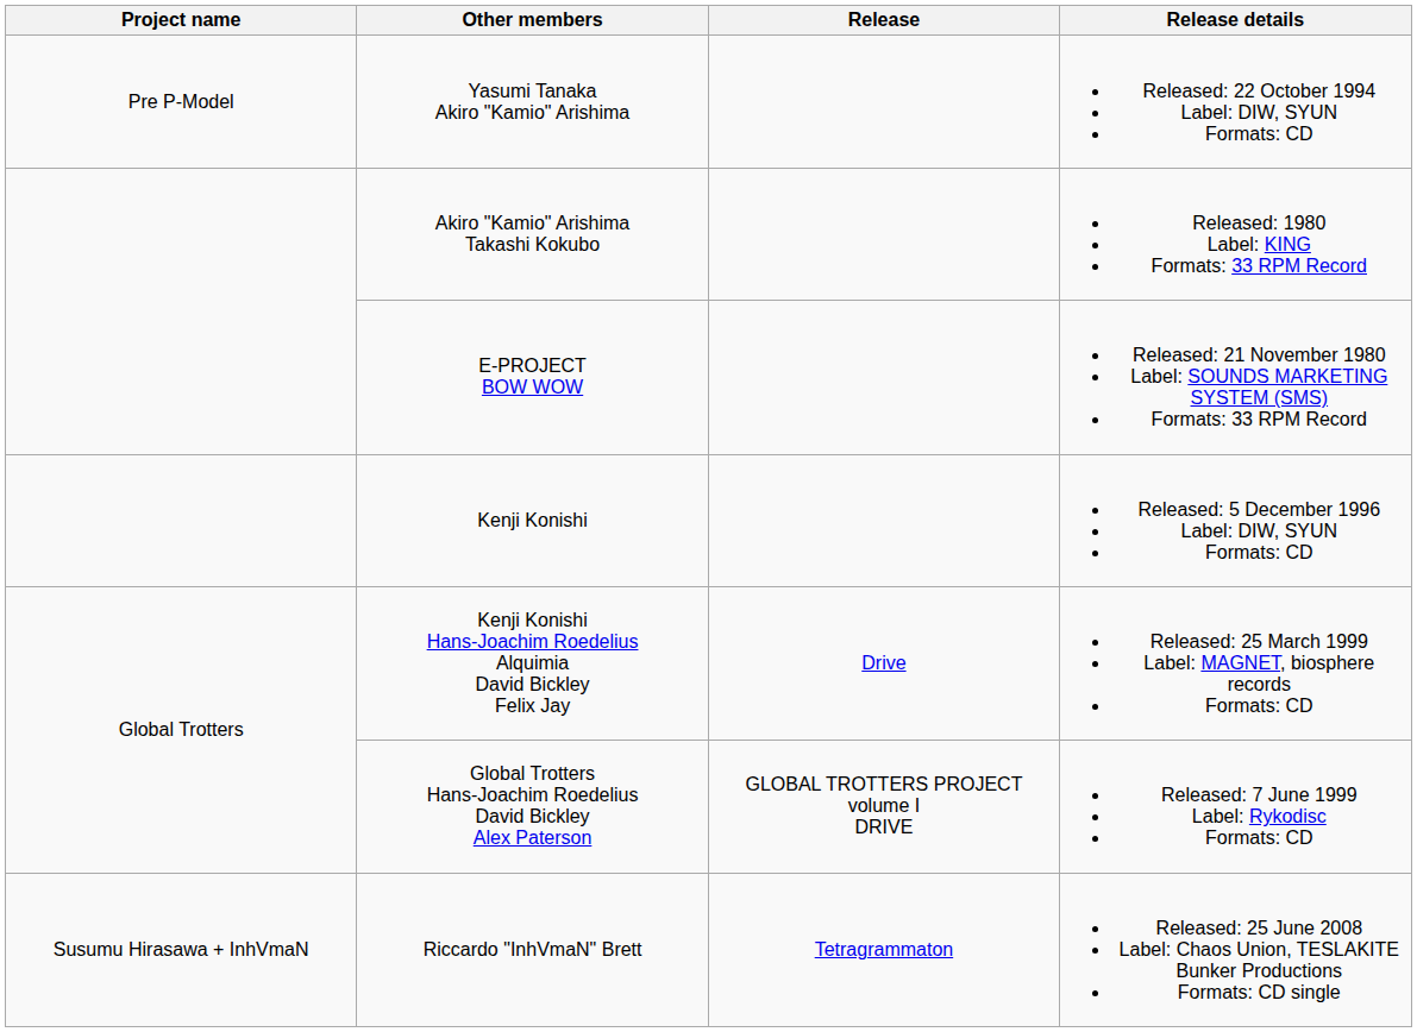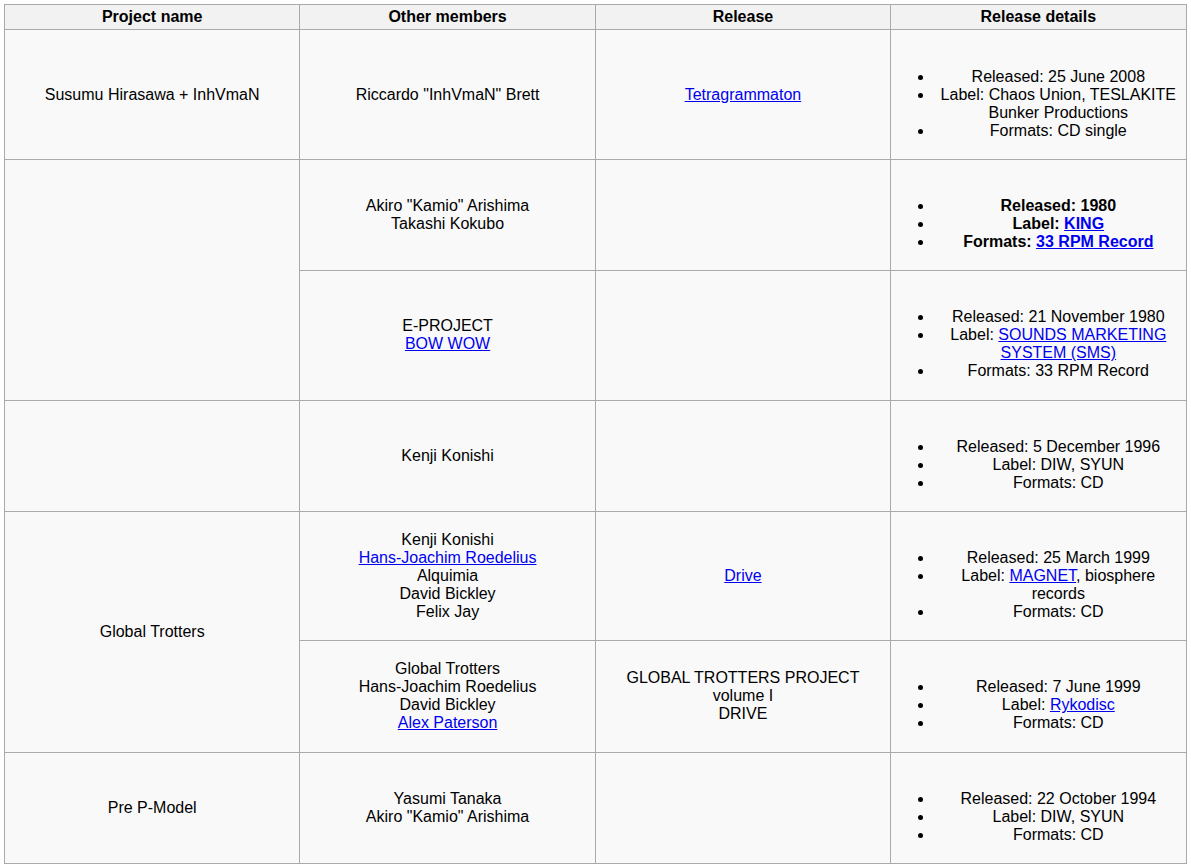 <table class="wikitable plainrowheaders" style="text-align:center;">
 <tr>
 <th scope="col" style="width:18em;">Project name</th>
 <th scope="col" style="width:18em;">Other members</th>
 <th scope="col" style="width:18em;">Release</th>
 <th scope="col" style="width:18em;">Release details</th>
 </tr>
 <tr>
-<td>Pre P-Model</td>
-<td>Yasumi Tanaka<br>Akiro "Kamio" Arishima</td>
-<td></td>
-<td><br><ul><li>Released: 22 October 1994</li><li>Label: DIW, SYUN</li><li>Formats: CD</li></ul></td>
+<td>Susumu Hirasawa + InhVmaN</td>
+<td>Riccardo "InhVmaN" Brett</td>
+<td><a href='#'>Tetragrammaton</a></td>
+<td><br><ul><li>Released: 25 June 2008 <small></small></li><li>Label: Chaos Union, TESLAKITE <small></small><br>Bunker Productions <small></small></li><li>Formats: CD single</li></ul></td>
 </tr>
 <tr>
 <td rowspan=2 scope="row"></td>
 <td>Akiro "Kamio" Arishima<br>Takashi Kokubo</td>
 <td></td>
-<td><br><ul><li>Released: 1980</li><li>Label: <a href='#'>KING</a></li><li>Formats: <a href='#'>33 RPM Record</a></li></ul></td>
+<td><strong><br><ul><li>Released: 1980</li><li>Label: <a href='#'>KING</a></li><li>Formats: <a href='#'>33 RPM Record</a></li></ul></strong></td>
 </tr>
 <tr>
 <td>E-PROJECT<br><a href='#'>BOW WOW</a></td>
 <td><br></td>
 <td><br><ul><li>Released: 21 November 1980</li><li>Label: <a href='#'>SOUNDS MARKETING SYSTEM (SMS)</a></li><li>Formats: 33 RPM Record</li></ul></td>
 </tr>
 <tr>
 <td></td>
 <td>Kenji Konishi</td>
 <td></td>
 <td><br><ul><li>Released: 5 December 1996</li><li>Label: DIW, SYUN</li><li>Formats: CD</li></ul></td>
 </tr>
 <tr>
 <td rowspan=2 scope="row">Global Trotters</td>
 <td>Kenji Konishi<br><a href='#'>Hans-Joachim Roedelius</a><br>Alquimia<br>David Bickley<br>Felix Jay</td>
 <td><a href='#'>Drive</a></td>
 <td><br><ul><li>Released: 25 March 1999<small></small></li><li>Label: <a href='#'>MAGNET</a>, biosphere records</li><li>Formats: CD</li></ul></td>
 </tr>
 <tr>
 <td>Global Trotters<br>Hans-Joachim Roedelius<br>David Bickley<br><a href='#'>Alex Paterson</a></td>
 <td>GLOBAL TROTTERS PROJECT<br>volume I<br>DRIVE</td>
 <td><br><ul><li>Released: 7 June 1999 <small></small></li><li>Label: <a href='#'>Rykodisc</a></li><li>Formats: CD</li></ul></td>
 </tr>
 <tr>
-<td>Susumu Hirasawa + InhVmaN</td>
-<td>Riccardo "InhVmaN" Brett</td>
-<td><a href='#'>Tetragrammaton</a></td>
-<td><br><ul><li>Released: 25 June 2008 <small></small></li><li>Label: Chaos Union, TESLAKITE <small></small><br>Bunker Productions <small></small></li><li>Formats: CD single</li></ul></td>
+<td>Pre P-Model</td>
+<td>Yasumi Tanaka<br>Akiro "Kamio" Arishima</td>
+<td></td>
+<td><br><ul><li>Released: 22 October 1994</li><li>Label: DIW, SYUN</li><li>Formats: CD</li></ul></td>
 </tr>
 </table>
